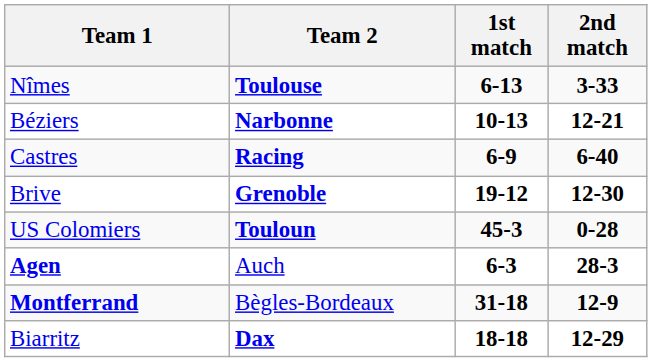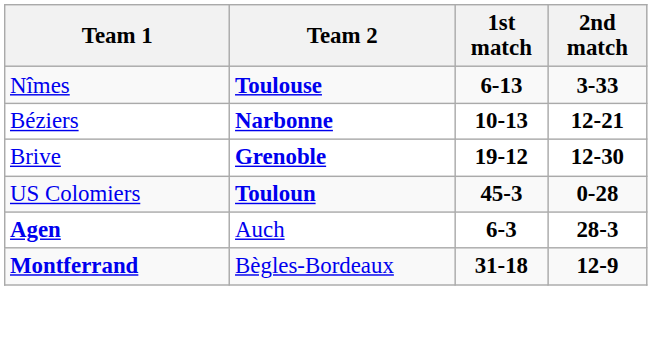 <table class="wikitable" width=450>
 <tr>
 <th>Team 1</th>
 <th>Team 2</th>
 <th>1st match</th>
 <th>2nd match</th>
 </tr>
 <tr>
 <td width=150><a href='#'>Nîmes</a></td>
 <td width=150><strong><a href='#'>Toulouse</a></strong></td>
 <td align="center"><strong>6-13</strong></td>
 <td align="center"><strong>3-33</strong></td>
 </tr>
 <tr bgcolor="white">
 <td><a href='#'>Béziers</a></td>
 <td><strong><a href='#'>Narbonne</a></strong></td>
 <td align="center"><strong>10-13</strong></td>
 <td align="center"><strong>12-21</strong></td>
-</tr>
-<tr>
-<td><a href='#'>Castres</a></td>
-<td><strong><a href='#'>Racing</a></strong></td>
-<td align="center"><strong>6-9</strong></td>
-<td align="center"><strong>6-40</strong></td>
 </tr>
 <tr bgcolor="white">
 <td><a href='#'>Brive</a></td>
 <td><strong><a href='#'>Grenoble</a></strong></td>
 <td align="center"><strong>19-12</strong></td>
 <td align="center"><strong>12-30</strong></td>
 </tr>
 <tr>
 <td><a href='#'>US Colomiers</a></td>
 <td><strong><a href='#'>Touloun</a></strong></td>
 <td align="center"><strong>45-3</strong></td>
 <td align="center"><strong>0-28</strong></td>
 </tr>
 <tr bgcolor="white">
 <td><strong><a href='#'>Agen</a></strong></td>
 <td><a href='#'>Auch</a></td>
 <td align="center"><strong>6-3</strong></td>
 <td align="center"><strong>28-3</strong></td>
 </tr>
 <tr>
 <td><strong><a href='#'>Montferrand</a></strong></td>
 <td><a href='#'>Bègles-Bordeaux</a></td>
 <td align="center"><strong>31-18</strong></td>
 <td align="center"><strong>12-9</strong></td>
 </tr>
-<tr bgcolor="white">
-<td><a href='#'>Biarritz</a></td>
-<td><strong><a href='#'>Dax</a></strong></td>
-<td align="center"><strong>18-18</strong></td>
-<td align="center"><strong>12-29</strong></td>
-</tr>
 </table>
